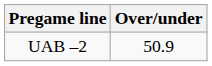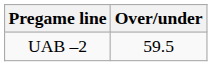 <table class="wikitable">
 <tr align="center">
 <th style=>Pregame line</th>
 <th style=>Over/under</th>
 </tr>
 <tr align="center">
 <td>UAB –2</td>
-<td>50.9</td>
+<td>59.5</td>
 </tr>
 </table>
